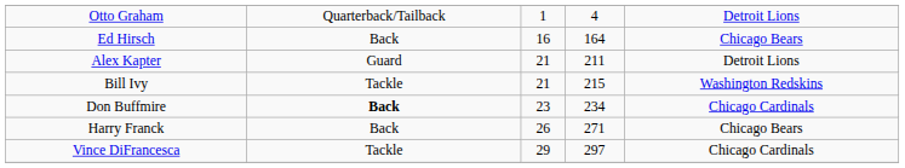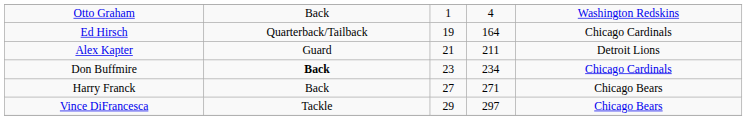 <table class="wikitable" width="80%" align="center">
 <tr>
 </tr>
 <tr align="center" bgcolor="">
 <td><a href='#'>Otto Graham</a></td>
-<td>Quarterback/Tailback</td>
+<td>Back</td>
 <td>1</td>
 <td>4</td>
-<td><a href='#'>Detroit Lions</a></td>
+<td><a href='#'>Washington Redskins</a></td>
 </tr>
 <tr align="center" bgcolor="">
 <td><a href='#'>Ed Hirsch</a></td>
-<td>Back</td>
-<td>16</td>
+<td>Quarterback/Tailback</td>
+<td>19</td>
 <td>164</td>
-<td><a href='#'>Chicago Bears</a></td>
+<td>Chicago Cardinals</td>
 </tr>
 <tr align="center" bgcolor="">
 <td><a href='#'>Alex Kapter</a></td>
 <td>Guard</td>
 <td>21</td>
 <td>211</td>
 <td>Detroit Lions</td>
-</tr>
-<tr align="center" bgcolor="">
-<td>Bill Ivy</td>
-<td>Tackle</td>
-<td>21</td>
-<td>215</td>
-<td><a href='#'>Washington Redskins</a></td>
 </tr>
 <tr align="center" bgcolor="">
 <td>Don Buffmire</td>
 <td><strong>Back</strong></td>
 <td>23</td>
 <td>234</td>
 <td><a href='#'>Chicago Cardinals</a></td>
 </tr>
 <tr align="center" bgcolor="">
 <td>Harry Franck</td>
 <td>Back</td>
-<td>26</td>
+<td>27</td>
 <td>271</td>
 <td>Chicago Bears</td>
 </tr>
 <tr align="center" bgcolor="">
 <td><a href='#'>Vince DiFrancesca</a></td>
 <td>Tackle</td>
 <td>29</td>
 <td>297</td>
-<td>Chicago Cardinals</td>
+<td><a href='#'>Chicago Bears</a></td>
 </tr>
 <tr align="center" bgcolor="">
 </tr>
 </table>
